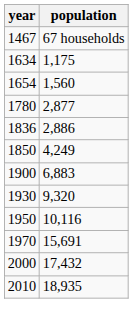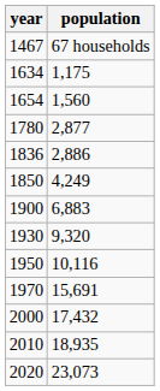 <table class="wikitable">
 <tr>
 <th>year</th>
 <th>population</th>
 </tr>
 <tr>
 <td>1467</td>
 <td>67 households</td>
 </tr>
 <tr>
 <td>1634</td>
 <td>1,175</td>
 </tr>
 <tr>
 <td>1654</td>
 <td>1,560</td>
 </tr>
 <tr>
 <td>1780</td>
 <td>2,877</td>
 </tr>
 <tr>
 <td>1836</td>
 <td>2,886</td>
 </tr>
 <tr>
 <td>1850</td>
 <td>4,249</td>
 </tr>
 <tr>
 <td>1900</td>
 <td>6,883</td>
 </tr>
 <tr>
 <td>1930</td>
 <td>9,320</td>
 </tr>
 <tr>
 <td>1950</td>
 <td>10,116</td>
 </tr>
 <tr>
 <td>1970</td>
 <td>15,691</td>
 </tr>
 <tr>
 <td>2000</td>
 <td>17,432</td>
 </tr>
 <tr>
 <td>2010</td>
 <td>18,935</td>
 </tr>
+<tr>
+<td>2020</td>
+<td>23,073</td>
+</tr>
 </table>
